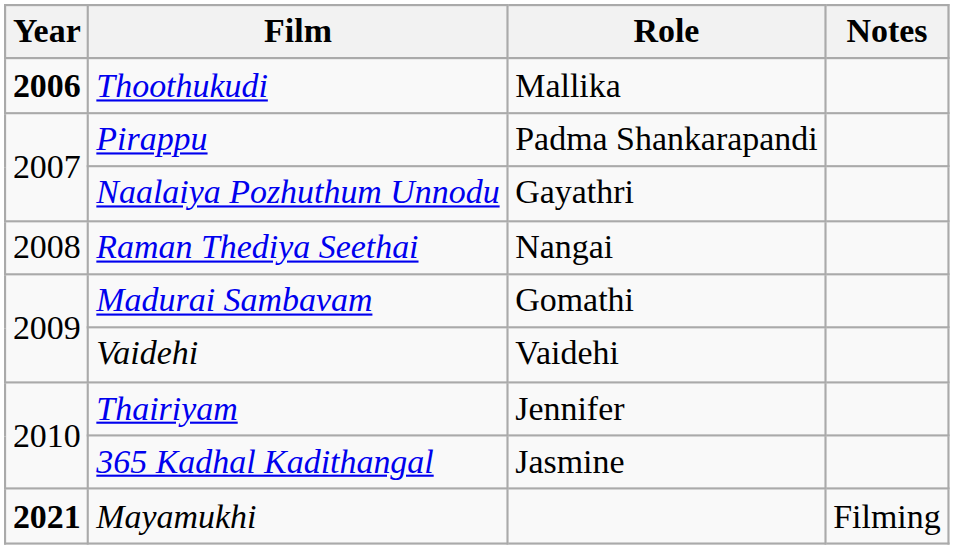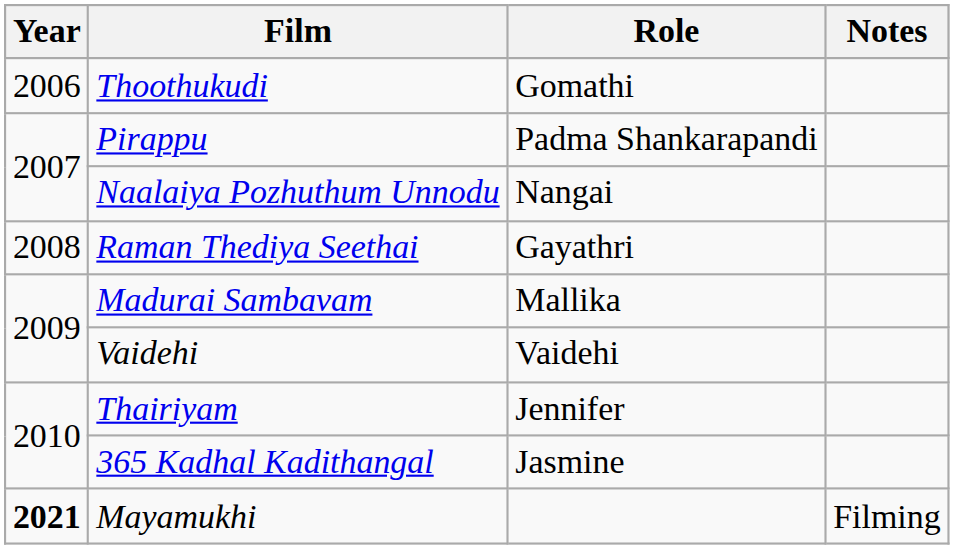 <table class="wikitable">
 <tr style="background:#ccc; text-align:center;">
 <th>Year</th>
 <th>Film</th>
 <th>Role</th>
 <th>Notes</th>
 </tr>
 <tr>
-<td><strong>2006</strong></td>
+<td>2006</td>
 <td><em><a href='#'>Thoothukudi</a></em></td>
-<td>Mallika</td>
+<td>Gomathi</td>
 <td></td>
 </tr>
 <tr>
 <td rowspan="2">2007</td>
 <td><em><a href='#'>Pirappu</a></em></td>
 <td>Padma Shankarapandi</td>
 <td></td>
 </tr>
 <tr>
 <td><em><a href='#'>Naalaiya Pozhuthum Unnodu</a></em></td>
-<td>Gayathri</td>
+<td>Nangai</td>
 <td></td>
 </tr>
 <tr>
 <td>2008</td>
 <td><em><a href='#'>Raman Thediya Seethai</a></em></td>
-<td>Nangai</td>
+<td>Gayathri</td>
 <td></td>
 </tr>
 <tr>
 <td rowspan="2">2009</td>
 <td><em><a href='#'>Madurai Sambavam</a></em></td>
-<td>Gomathi</td>
+<td>Mallika</td>
 <td></td>
 </tr>
 <tr>
 <td><em>Vaidehi</em></td>
 <td>Vaidehi</td>
 <td></td>
 </tr>
 <tr>
 <td rowspan="2">2010</td>
 <td><em><a href='#'>Thairiyam</a></em></td>
 <td>Jennifer</td>
 <td></td>
 </tr>
 <tr>
 <td><em><a href='#'>365 Kadhal Kadithangal</a></em></td>
 <td>Jasmine</td>
 <td></td>
 </tr>
 <tr>
 <td><strong>2021</strong></td>
 <td><em>Mayamukhi</em></td>
 <td></td>
 <td>Filming</td>
 </tr>
 </table>
